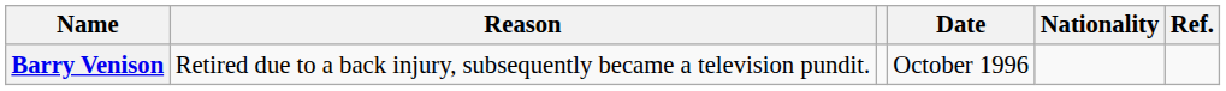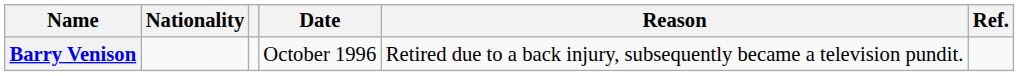 <table class="wikitable plainrowheaders">
 <tr>
 <th scope="col">Name</th>
-<th scope="col">Reason</th>
+<th scope="col">Nationality</th>
 <th scope="col"></th>
 <th scope="col">Date</th>
-<th scope="col">Nationality</th>
+<th scope="col">Reason</th>
 <th scope="col">Ref.</th>
 </tr>
 <tr>
 <th scope="row"><a href='#'>Barry Venison</a></th>
-<td>Retired due to a back injury, subsequently became a television pundit.</td>
+<td></td>
 <td align="center"></td>
 <td>October 1996</td>
-<td></td>
+<td>Retired due to a back injury, subsequently became a television pundit.</td>
 <td align="center"></td>
 </tr>
 </table>
